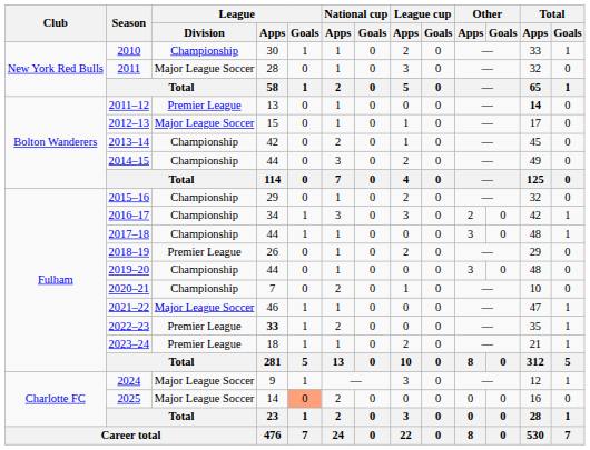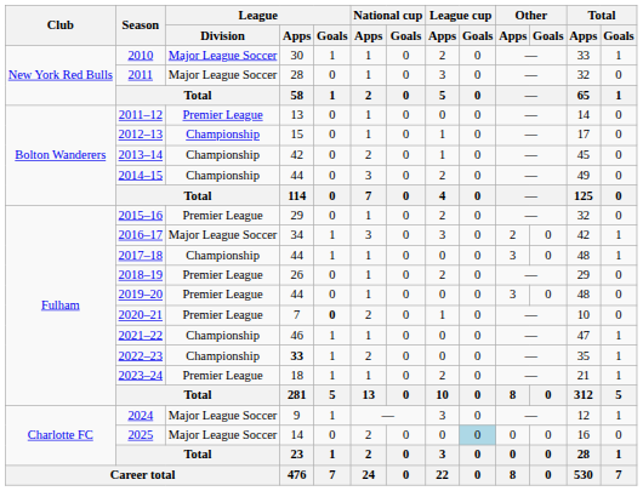 <table class="wikitable" style="text-align:center">
 <tr>
 <th rowspan=2>Club</th>
 <th rowspan=2>Season</th>
 <th colspan=3>League</th>
 <th colspan=2>National cup</th>
 <th colspan=2>League cup</th>
 <th colspan=2>Other</th>
 <th colspan=2>Total</th>
 </tr>
 <tr>
 <th>Division</th>
 <th>Apps</th>
 <th>Goals</th>
 <th>Apps</th>
 <th>Goals</th>
 <th>Apps</th>
 <th>Goals</th>
 <th>Apps</th>
 <th>Goals</th>
 <th>Apps</th>
 <th>Goals</th>
 </tr>
 <tr>
 <td rowspan=3><a href='#'>New York Red Bulls</a></td>
 <td><a href='#'>2010</a></td>
-<td><a href='#'>Championship</a></td>
+<td><a href='#'>Major League Soccer</a></td>
 <td>30</td>
 <td>1</td>
 <td>1</td>
 <td>0</td>
 <td>2</td>
 <td>0</td>
 <td colspan=2>—</td>
 <td>33</td>
 <td>1</td>
 </tr>
 <tr>
 <td><a href='#'>2011</a></td>
 <td>Major League Soccer</td>
 <td>28</td>
 <td>0</td>
 <td>1</td>
 <td>0</td>
 <td>3</td>
 <td>0</td>
 <td colspan=2>—</td>
 <td>32</td>
 <td>0</td>
 </tr>
 <tr>
 <th colspan=2>Total</th>
 <th>58</th>
 <th>1</th>
 <th>2</th>
 <th>0</th>
 <th>5</th>
 <th>0</th>
 <th colspan=2>—</th>
 <th>65</th>
 <th>1</th>
 </tr>
 <tr>
 <td rowspan=5><a href='#'>Bolton Wanderers</a></td>
 <td><a href='#'>2011–12</a></td>
 <td><a href='#'>Premier League</a></td>
 <td>13</td>
 <td>0</td>
 <td>1</td>
 <td>0</td>
 <td>0</td>
 <td>0</td>
 <td colspan=2>—</td>
-<td><strong>14</strong></td>
+<td>14</td>
 <td>0</td>
 </tr>
 <tr>
 <td><a href='#'>2012–13</a></td>
-<td><a href='#'>Major League Soccer</a></td>
+<td><a href='#'>Championship</a></td>
 <td>15</td>
 <td>0</td>
 <td>1</td>
 <td>0</td>
 <td>1</td>
 <td>0</td>
 <td colspan=2>—</td>
 <td>17</td>
 <td>0</td>
 </tr>
 <tr>
 <td><a href='#'>2013–14</a></td>
 <td>Championship</td>
 <td>42</td>
 <td>0</td>
 <td>2</td>
 <td>0</td>
 <td>1</td>
 <td>0</td>
 <td colspan=2>—</td>
 <td>45</td>
 <td>0</td>
 </tr>
 <tr>
 <td><a href='#'>2014–15</a></td>
 <td>Championship</td>
 <td>44</td>
 <td>0</td>
 <td>3</td>
 <td>0</td>
 <td>2</td>
 <td>0</td>
 <td colspan=2>—</td>
 <td>49</td>
 <td>0</td>
 </tr>
 <tr>
 <th colspan=2>Total</th>
 <th>114</th>
 <th>0</th>
 <th>7</th>
 <th>0</th>
 <th>4</th>
 <th>0</th>
 <th colspan=2>—</th>
 <th>125</th>
 <th>0</th>
 </tr>
 <tr>
 <td rowspan=10><a href='#'>Fulham</a></td>
 <td><a href='#'>2015–16</a></td>
-<td>Championship</td>
+<td>Premier League</td>
 <td>29</td>
 <td>0</td>
 <td>1</td>
 <td>0</td>
 <td>2</td>
 <td>0</td>
 <td colspan=2>—</td>
 <td>32</td>
 <td>0</td>
 </tr>
 <tr>
 <td><a href='#'>2016–17</a></td>
-<td>Championship</td>
+<td>Major League Soccer</td>
 <td>34</td>
 <td>1</td>
 <td>3</td>
 <td>0</td>
 <td>3</td>
 <td>0</td>
 <td>2</td>
 <td>0</td>
 <td>42</td>
 <td>1</td>
 </tr>
 <tr>
 <td><a href='#'>2017–18</a></td>
 <td>Championship</td>
 <td>44</td>
 <td>1</td>
 <td>1</td>
 <td>0</td>
 <td>0</td>
 <td>0</td>
 <td>3</td>
 <td>0</td>
 <td>48</td>
 <td>1</td>
 </tr>
 <tr>
 <td><a href='#'>2018–19</a></td>
 <td>Premier League</td>
 <td>26</td>
 <td>0</td>
 <td>1</td>
 <td>0</td>
 <td>2</td>
 <td>0</td>
 <td colspan=2>—</td>
 <td>29</td>
 <td>0</td>
 </tr>
 <tr>
 <td><a href='#'>2019–20</a></td>
-<td>Championship</td>
+<td>Premier League</td>
 <td>44</td>
 <td>0</td>
 <td>1</td>
 <td>0</td>
 <td>0</td>
 <td>0</td>
 <td>3</td>
 <td>0</td>
 <td>48</td>
 <td>0</td>
 </tr>
 <tr>
 <td><a href='#'>2020–21</a></td>
-<td>Championship</td>
+<td>Premier League</td>
 <td>7</td>
-<td>0</td>
+<td><strong>0</strong></td>
 <td>2</td>
 <td>0</td>
 <td>1</td>
 <td>0</td>
 <td colspan=2>—</td>
 <td>10</td>
 <td>0</td>
 </tr>
 <tr>
 <td><a href='#'>2021–22</a></td>
-<td><a href='#'>Major League Soccer</a></td>
+<td>Championship</td>
 <td>46</td>
 <td>1</td>
 <td>1</td>
 <td>0</td>
 <td>0</td>
 <td>0</td>
 <td colspan=2>—</td>
 <td>47</td>
 <td>1</td>
 </tr>
 <tr>
 <td><a href='#'>2022–23</a></td>
-<td>Premier League</td>
+<td>Championship</td>
 <td><strong>33</strong></td>
 <td>1</td>
 <td>2</td>
 <td>0</td>
 <td>0</td>
 <td>0</td>
 <td colspan=2>—</td>
 <td>35</td>
 <td>1</td>
 </tr>
 <tr>
 <td><a href='#'>2023–24</a></td>
 <td>Premier League</td>
 <td>18</td>
 <td>1</td>
 <td>1</td>
 <td>0</td>
 <td>2</td>
 <td>0</td>
 <td colspan=2>—</td>
 <td>21</td>
 <td>1</td>
 </tr>
 <tr>
 <th colspan=2>Total</th>
 <th>281</th>
 <th>5</th>
 <th>13</th>
 <th>0</th>
 <th>10</th>
 <th>0</th>
 <th>8</th>
 <th>0</th>
 <th>312</th>
 <th>5</th>
 </tr>
 <tr>
 <td rowspan=3><a href='#'>Charlotte FC</a></td>
 <td><a href='#'>2024</a></td>
 <td>Major League Soccer</td>
 <td>9</td>
 <td>1</td>
 <td colspan=2>—</td>
 <td>3</td>
 <td>0</td>
 <td colspan=2>—</td>
 <td>12</td>
 <td>1</td>
 </tr>
 <tr>
 <td><a href='#'>2025</a></td>
 <td>Major League Soccer</td>
 <td>14</td>
-<td style="background: lightsalmon;">0</td>
+<td>0</td>
 <td>2</td>
 <td>0</td>
 <td>0</td>
-<td>0</td>
+<td style="background: lightblue;">0</td>
 <td>0</td>
 <td>0</td>
 <td>16</td>
 <td>0</td>
 </tr>
 <tr>
 <th colspan=2>Total</th>
 <th>23</th>
 <th>1</th>
 <th>2</th>
 <th>0</th>
 <th>3</th>
 <th>0</th>
 <th>0</th>
 <th>0</th>
 <th>28</th>
 <th>1</th>
 </tr>
 <tr>
 <th colspan=3>Career total</th>
 <th>476</th>
 <th>7</th>
 <th>24</th>
 <th>0</th>
 <th>22</th>
 <th>0</th>
 <th>8</th>
 <th>0</th>
 <th>530</th>
 <th>7</th>
 </tr>
 </table>
